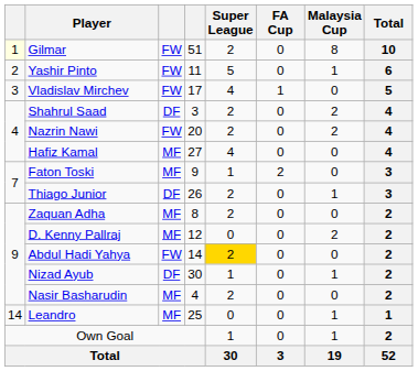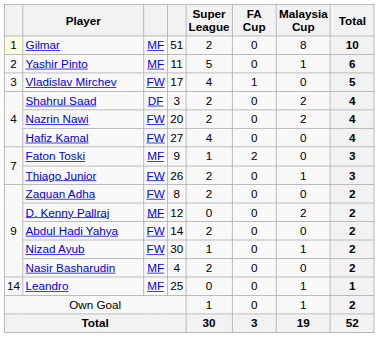 <table class="wikitable sortable" style="font-size: 95%; text-align: center;">
 <tr>
 <th width=10></th>
 <th width=150>Player</th>
 <th width=10></th>
 <th width=10></th>
 <th width=50>Super League</th>
 <th width=50>FA Cup</th>
 <th width=50>Malaysia Cup</th>
 <th width=50>Total</th>
 </tr>
 <tr>
 <td rowspan=1 style="background: lightyellow;">1</td>
 <td align=left> <a href='#'>Gilmar</a></td>
-<td><a href='#'>FW</a></td>
+<td><a href='#'>MF</a></td>
 <td>51</td>
 <td>2</td>
 <td>0</td>
 <td>8</td>
 <th>10</th>
 </tr>
 <tr>
 <td rowspan=1>2</td>
 <td align=left> <a href='#'>Yashir Pinto</a></td>
-<td><a href='#'>FW</a></td>
+<td><a href='#'>MF</a></td>
 <td>11</td>
 <td>5</td>
 <td>0</td>
 <td>1</td>
 <th>6</th>
 </tr>
 <tr>
 <td rowspan=1>3</td>
 <td align=left> <a href='#'>Vladislav Mirchev</a></td>
 <td><a href='#'>FW</a></td>
 <td>17</td>
 <td>4</td>
 <td>1</td>
 <td>0</td>
 <th>5</th>
 </tr>
 <tr>
 <td rowspan=3>4</td>
 <td align=left> <a href='#'>Shahrul Saad</a></td>
 <td><a href='#'>DF</a></td>
 <td>3</td>
 <td>2</td>
 <td>0</td>
 <td>2</td>
 <th>4</th>
 </tr>
 <tr>
 <td align=left> <a href='#'>Nazrin Nawi</a></td>
 <td><a href='#'>FW</a></td>
 <td>20</td>
 <td>2</td>
 <td>0</td>
 <td>2</td>
 <th>4</th>
 </tr>
 <tr>
 <td align=left> <a href='#'>Hafiz Kamal</a></td>
-<td><a href='#'>MF</a></td>
+<td><a href='#'>FW</a></td>
 <td>27</td>
 <td>4</td>
 <td>0</td>
 <td>0</td>
 <th>4</th>
 </tr>
 <tr>
 <td rowspan=2>7</td>
 <td align=left> <a href='#'>Faton Toski</a></td>
 <td><a href='#'>MF</a></td>
 <td>9</td>
 <td>1</td>
 <td>2</td>
 <td>0</td>
 <th>3</th>
 </tr>
 <tr>
 <td align=left> <a href='#'>Thiago Junior</a></td>
-<td><a href='#'>DF</a></td>
+<td><a href='#'>FW</a></td>
 <td>26</td>
 <td>2</td>
 <td>0</td>
 <td>1</td>
 <th>3</th>
 </tr>
 <tr>
 <td rowspan=5>9</td>
 <td align=left> <a href='#'>Zaquan Adha</a></td>
-<td><a href='#'>MF</a></td>
+<td><a href='#'>FW</a></td>
 <td>8</td>
 <td>2</td>
 <td>0</td>
 <td>0</td>
 <th>2</th>
 </tr>
 <tr>
 <td align=left> <a href='#'>D. Kenny Pallraj</a></td>
 <td><a href='#'>MF</a></td>
 <td>12</td>
 <td>0</td>
 <td>0</td>
 <td>2</td>
 <th>2</th>
 </tr>
 <tr>
 <td align=left> <a href='#'>Abdul Hadi Yahya</a></td>
 <td><a href='#'>FW</a></td>
 <td>14</td>
-<td style="background: gold;">2</td>
+<td>2</td>
 <td>0</td>
 <td>0</td>
 <th>2</th>
 </tr>
 <tr>
 <td align=left> <a href='#'>Nizad Ayub</a></td>
-<td><a href='#'>DF</a></td>
+<td><a href='#'>FW</a></td>
 <td>30</td>
 <td>1</td>
 <td>0</td>
 <td>1</td>
 <th>2</th>
 </tr>
 <tr>
 <td align=left> <a href='#'>Nasir Basharudin</a></td>
 <td><a href='#'>MF</a></td>
 <td>4</td>
 <td>2</td>
 <td>0</td>
 <td>0</td>
 <th>2</th>
 </tr>
 <tr>
 <td rowspan=1>14</td>
 <td align=left> <a href='#'>Leandro</a></td>
 <td><a href='#'>MF</a></td>
 <td>25</td>
 <td>0</td>
 <td>0</td>
 <td>1</td>
 <th>1</th>
 </tr>
 <tr>
 <td colspan=4>Own Goal</td>
 <td>1</td>
 <td>0</td>
 <td>1</td>
 <th>2</th>
 </tr>
 <tr>
 <th colspan=4>Total</th>
 <th>30</th>
 <th>3</th>
 <th>19</th>
 <th>52</th>
 </tr>
 </table>
